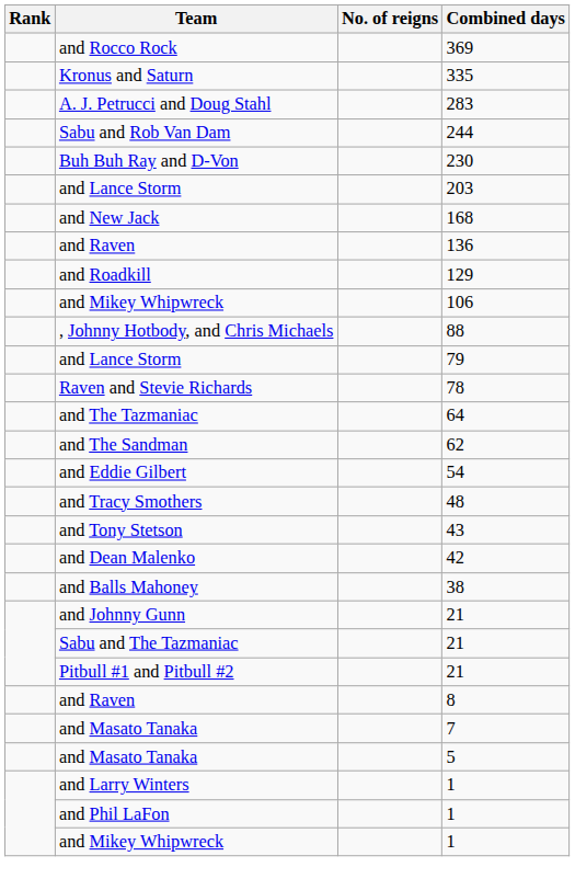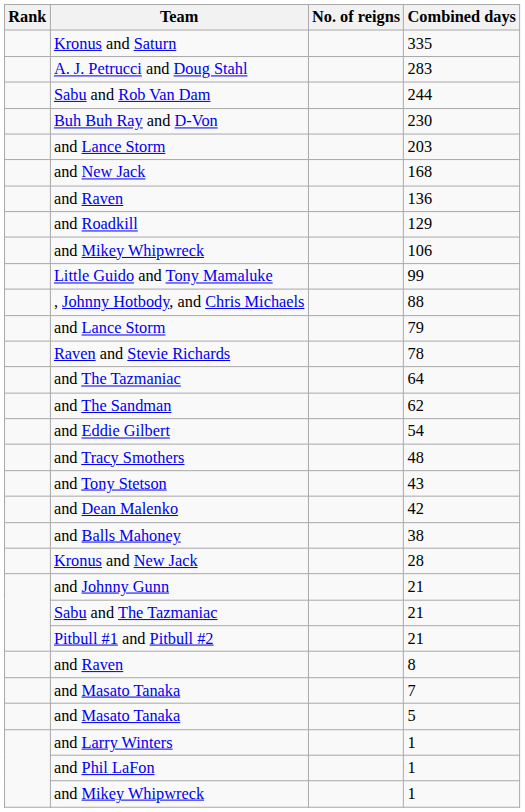 <table class="wikitable sortable">
 <tr>
 <th>Rank</th>
 <th>Team</th>
 <th>No. of reigns</th>
 <th>Combined days</th>
-</tr>
-<tr>
-<td></td>
-<td> and <a href='#'>Rocco Rock</a><br></td>
-<td></td>
-<td>369</td>
 </tr>
 <tr>
 <td></td>
 <td><a href='#'>Kronus</a> and <a href='#'>Saturn</a> <br></td>
 <td></td>
 <td>335</td>
 </tr>
 <tr>
 <td></td>
 <td><a href='#'>A. J. Petrucci</a> and <a href='#'>Doug Stahl</a><br></td>
 <td></td>
 <td>283</td>
 </tr>
 <tr>
 <td></td>
 <td><a href='#'>Sabu</a> and <a href='#'>Rob Van Dam</a></td>
 <td></td>
 <td>244</td>
 </tr>
 <tr>
 <td></td>
 <td><a href='#'>Buh Buh Ray</a> and <a href='#'>D-Von</a><br></td>
 <td></td>
 <td>230</td>
 </tr>
 <tr>
 <td></td>
 <td> and <a href='#'>Lance Storm</a></td>
 <td></td>
 <td>203</td>
 </tr>
 <tr>
 <td></td>
 <td> and <a href='#'>New Jack</a><br></td>
 <td></td>
 <td>168</td>
 </tr>
 <tr>
 <td></td>
 <td> and <a href='#'>Raven</a></td>
 <td></td>
 <td>136</td>
 </tr>
 <tr>
 <td></td>
 <td> and <a href='#'>Roadkill</a></td>
 <td></td>
 <td>129</td>
 </tr>
 <tr>
 <td></td>
 <td> and <a href='#'>Mikey Whipwreck</a></td>
 <td></td>
 <td>106</td>
+</tr>
+<tr>
+<td></td>
+<td><a href='#'>Little Guido</a> and <a href='#'>Tony Mamaluke</a><br></td>
+<td></td>
+<td>99</td>
 </tr>
 <tr>
 <td></td>
 <td>, <a href='#'>Johnny Hotbody</a>, and <a href='#'>Chris Michaels</a><br></td>
 <td></td>
 <td>88</td>
 </tr>
 <tr>
 <td></td>
 <td> and <a href='#'>Lance Storm</a><br></td>
 <td></td>
 <td>79</td>
 </tr>
 <tr>
 <td></td>
 <td><a href='#'>Raven</a> and <a href='#'>Stevie Richards</a></td>
 <td></td>
 <td>78</td>
 </tr>
 <tr>
 <td></td>
 <td> and <a href='#'>The Tazmaniac</a></td>
 <td></td>
 <td>64</td>
 </tr>
 <tr>
 <td></td>
 <td> and <a href='#'>The Sandman</a></td>
 <td></td>
 <td>62</td>
 </tr>
 <tr>
 <td></td>
 <td> and <a href='#'>Eddie Gilbert</a></td>
 <td></td>
 <td>54</td>
 </tr>
 <tr>
 <td></td>
 <td> and <a href='#'>Tracy Smothers</a><br></td>
 <td></td>
 <td>48</td>
 </tr>
 <tr>
 <td></td>
 <td> and <a href='#'>Tony Stetson</a></td>
 <td></td>
 <td>43</td>
 </tr>
 <tr>
 <td></td>
 <td> and <a href='#'>Dean Malenko</a></td>
 <td></td>
 <td>42</td>
 </tr>
 <tr>
 <td></td>
 <td> and <a href='#'>Balls Mahoney</a></td>
 <td></td>
 <td>38</td>
 </tr>
 <tr>
+<td></td>
+<td><a href='#'>Kronus</a> and <a href='#'>New Jack</a><br></td>
+<td></td>
+<td>28</td>
+</tr>
+<tr>
 <td rowspan=3></td>
 <td> and <a href='#'>Johnny Gunn</a></td>
 <td></td>
 <td>21</td>
 </tr>
 <tr>
 <td><a href='#'>Sabu</a> and <a href='#'>The Tazmaniac</a></td>
 <td></td>
 <td>21</td>
 </tr>
 <tr>
 <td><a href='#'>Pitbull #1</a> and <a href='#'>Pitbull #2</a><br></td>
 <td></td>
 <td>21</td>
 </tr>
 <tr>
 <td></td>
 <td> and <a href='#'>Raven</a></td>
 <td></td>
 <td>8</td>
 </tr>
 <tr>
 <td></td>
 <td> and <a href='#'>Masato Tanaka</a></td>
 <td></td>
 <td>7</td>
 </tr>
 <tr>
 <td></td>
 <td> and <a href='#'>Masato Tanaka</a></td>
 <td></td>
 <td>5</td>
 </tr>
 <tr>
 <td rowspan=3></td>
 <td> and <a href='#'>Larry Winters</a></td>
 <td></td>
 <td>1</td>
 </tr>
 <tr>
 <td> and <a href='#'>Phil LaFon</a></td>
 <td></td>
 <td>1</td>
 </tr>
 <tr>
 <td> and <a href='#'>Mikey Whipwreck</a></td>
 <td></td>
 <td>1</td>
 </tr>
 </table>
